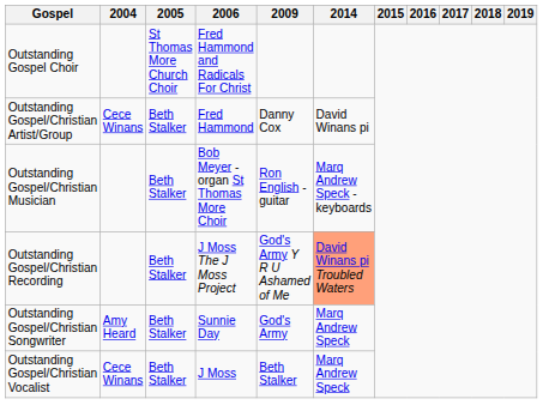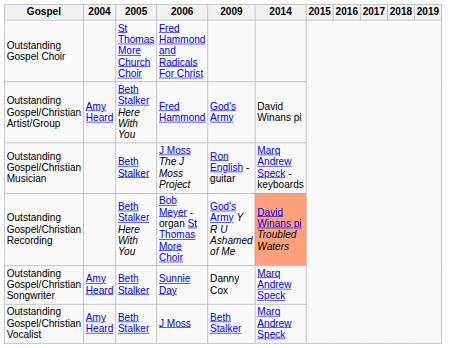 <table class=wikitable>
 <tr>
 <th>Gospel</th>
 <th>2004</th>
 <th>2005</th>
 <th>2006</th>
 <th>2009</th>
 <th>2014</th>
 <th>2015</th>
 <th>2016</th>
 <th>2017</th>
 <th>2018</th>
 <th>2019</th>
 </tr>
 <tr>
 <td>Outstanding Gospel Choir</td>
 <td></td>
 <td><a href='#'>St Thomas More Church Choir</a></td>
 <td><a href='#'>Fred Hammond and Radicals For Christ</a></td>
 <td></td>
 <td></td>
 </tr>
 <tr>
 <td>Outstanding Gospel/Christian Artist/Group</td>
-<td><a href='#'>Cece Winans</a></td>
-<td><a href='#'>Beth Stalker</a></td>
+<td><a href='#'>Amy Heard</a></td>
+<td><a href='#'>Beth Stalker</a> <em>Here With You</em></td>
 <td><a href='#'>Fred Hammond</a></td>
-<td>Danny Cox</td>
+<td><a href='#'>God's Army</a></td>
 <td>David Winans pi</td>
 </tr>
 <tr>
 <td>Outstanding Gospel/Christian Musician</td>
 <td></td>
 <td><a href='#'>Beth Stalker</a></td>
-<td><a href='#'>Bob Meyer</a> - organ <a href='#'>St Thomas More Choir</a></td>
+<td><a href='#'>J Moss</a> <em>The J Moss Project</em></td>
 <td><a href='#'>Ron English</a> - guitar</td>
 <td><a href='#'>Marq Andrew Speck</a> - keyboards</td>
 </tr>
 <tr>
 <td>Outstanding Gospel/Christian Recording</td>
 <td></td>
-<td><a href='#'>Beth Stalker</a></td>
-<td><a href='#'>J Moss</a> <em>The J Moss Project</em></td>
+<td><a href='#'>Beth Stalker</a> <em>Here With You</em></td>
+<td><a href='#'>Bob Meyer</a> - organ <a href='#'>St Thomas More Choir</a></td>
 <td><a href='#'>God's Army</a> <em>Y R U Ashamed of Me </em></td>
 <td style="background: lightsalmon;"><a href='#'>David Winans pi</a> <em>Troubled Waters</em></td>
 </tr>
 <tr>
 <td>Outstanding Gospel/Christian Songwriter</td>
 <td><a href='#'>Amy Heard</a></td>
 <td><a href='#'>Beth Stalker</a></td>
 <td><a href='#'>Sunnie Day</a></td>
-<td><a href='#'>God's Army</a></td>
+<td>Danny Cox</td>
 <td><a href='#'>Marq Andrew Speck</a></td>
 </tr>
 <tr>
 <td>Outstanding Gospel/Christian Vocalist</td>
-<td><a href='#'>Cece Winans</a></td>
+<td><a href='#'>Amy Heard</a></td>
 <td><a href='#'>Beth Stalker</a></td>
 <td><a href='#'>J Moss</a></td>
 <td><a href='#'>Beth Stalker</a></td>
 <td><a href='#'>Marq Andrew Speck</a></td>
 </tr>
 </table>
